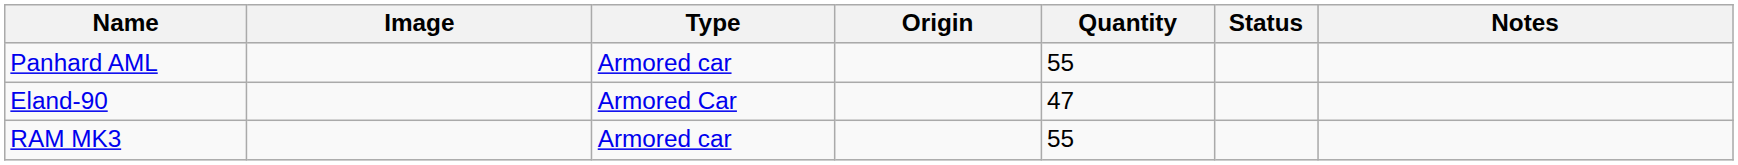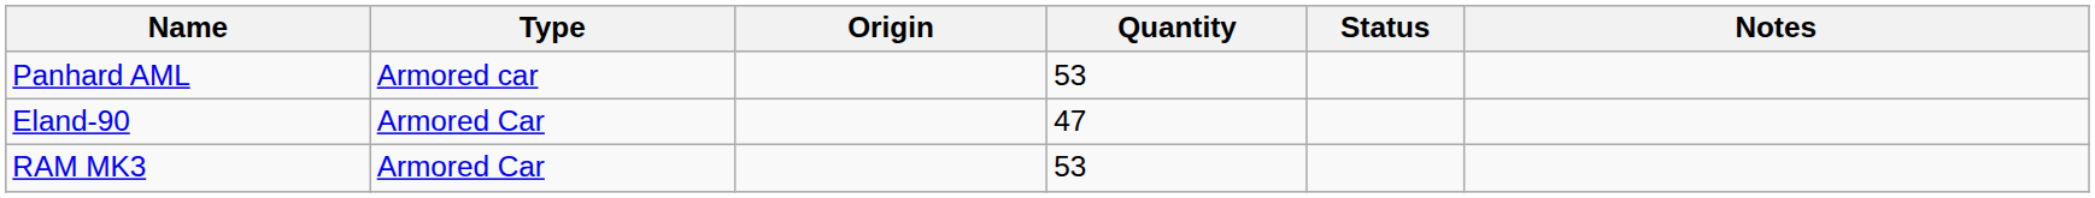 <table class="wikitable" style="width:90%;">
 <tr>
 <th width=14%>Name</th>
-<th width=20%>Image</th>
 <th width=14%>Type</th>
 <th width=12%>Origin</th>
 <th width=10%>Quantity</th>
 <th width=06%>Status</th>
 <th width=24%>Notes</th>
 </tr>
 <tr>
 <td><a href='#'>Panhard AML</a></td>
-<td></td>
 <td><a href='#'>Armored car</a></td>
 <td></td>
-<td>55</td>
+<td>53</td>
 <td></td>
 <td></td>
 </tr>
 <tr>
 <td><a href='#'>Eland-90</a></td>
-<td></td>
 <td><a href='#'>Armored Car</a></td>
 <td></td>
 <td>47</td>
 <td></td>
 <td></td>
 </tr>
 <tr>
 <td><a href='#'>RAM MK3</a></td>
+<td><a href='#'>Armored Car</a></td>
 <td></td>
-<td><a href='#'>Armored car</a></td>
-<td></td>
-<td>55</td>
+<td>53</td>
 <td></td>
 <td></td>
 </tr>
 </table>
